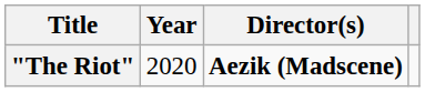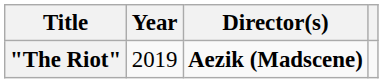 <table class="wikitable plainrowheaders" style="text-align:center">
 <tr>
 <th scope="col">Title</th>
 <th scope="col">Year</th>
 <th scope="col">Director(s)</th>
 <th scope="col"></th>
 </tr>
 <tr>
 <th scope="row">"The Riot"<br></th>
-<td>2020</td>
+<td>2019</td>
 <td><strong>Aezik (Madscene)</strong></td>
 <td></td>
 </tr>
 </table>
